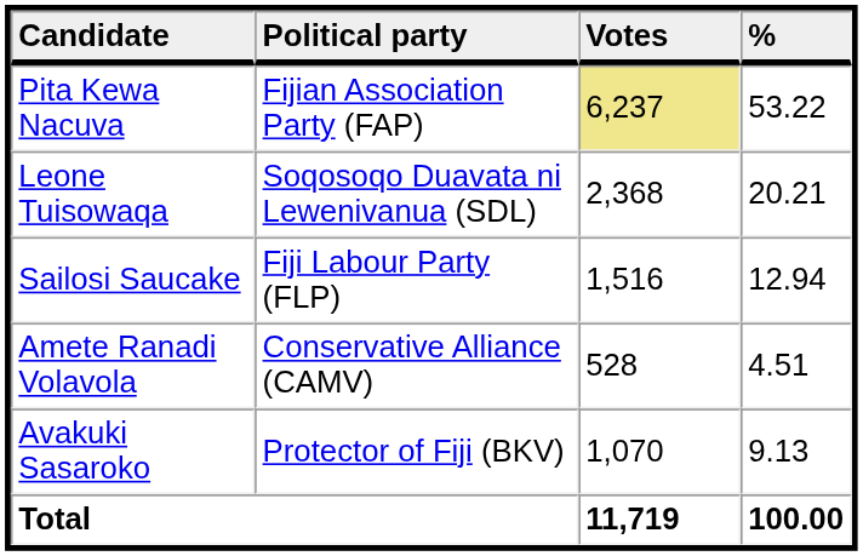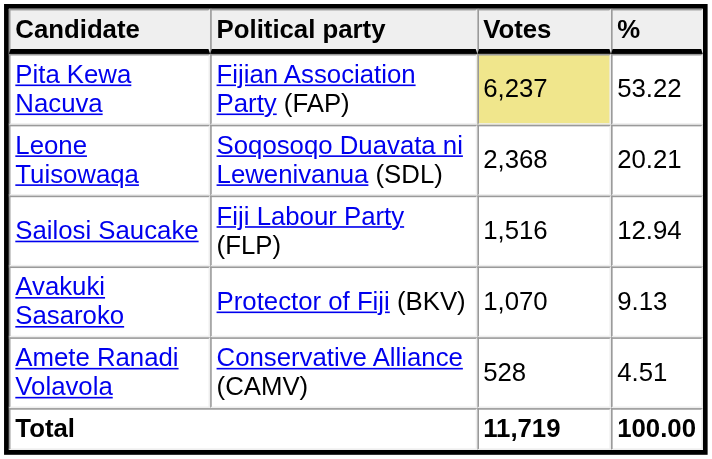 <table table width="70%" border="1" align="center" cellpadding=3 cellspacing=0 style="margin:5px; border:3px solid;">
 <tr>
 <td td width="30%" style="border-bottom:3px solid; background:#efefef;"><strong>Candidate</strong></td>
 <td td width="40%" style="border-bottom:3px solid; background:#efefef;"><strong>Political party</strong></td>
 <td td width="20%" style="border-bottom:3px solid; background:#efefef;"><strong>Votes</strong></td>
 <td td width="10%" style="border-bottom:3px solid; background:#efefef;"><strong>%</strong></td>
 </tr>
 <tr>
 <td><a href='#'>Pita Kewa Nacuva</a></td>
 <td><a href='#'>Fijian Association Party</a> (FAP)</td>
 <td style="background: khaki;">6,237</td>
 <td>53.22</td>
 </tr>
 <tr>
 <td><a href='#'>Leone Tuisowaqa</a></td>
 <td><a href='#'>Soqosoqo Duavata ni Lewenivanua</a> (SDL)</td>
 <td>2,368</td>
 <td>20.21</td>
 </tr>
 <tr>
 <td><a href='#'>Sailosi Saucake</a></td>
 <td><a href='#'>Fiji Labour Party</a> (FLP)</td>
 <td>1,516</td>
 <td>12.94</td>
 </tr>
 <tr>
+<td><a href='#'>Avakuki Sasaroko</a></td>
+<td><a href='#'>Protector of Fiji</a> (BKV)</td>
+<td>1,070</td>
+<td>9.13</td>
+</tr>
+<tr>
 <td><a href='#'>Amete Ranadi Volavola</a></td>
 <td><a href='#'>Conservative Alliance</a> (CAMV)</td>
 <td>528</td>
 <td>4.51</td>
-</tr>
-<tr>
-<td><a href='#'>Avakuki Sasaroko</a></td>
-<td><a href='#'>Protector of Fiji</a> (BKV)</td>
-<td>1,070</td>
-<td>9.13</td>
 </tr>
 <tr>
 <td colspan=2><strong>Total</strong></td>
 <td><strong>11,719</strong></td>
 <td><strong>100.00</strong></td>
 </tr>
 <tr>
 </tr>
 </table>
